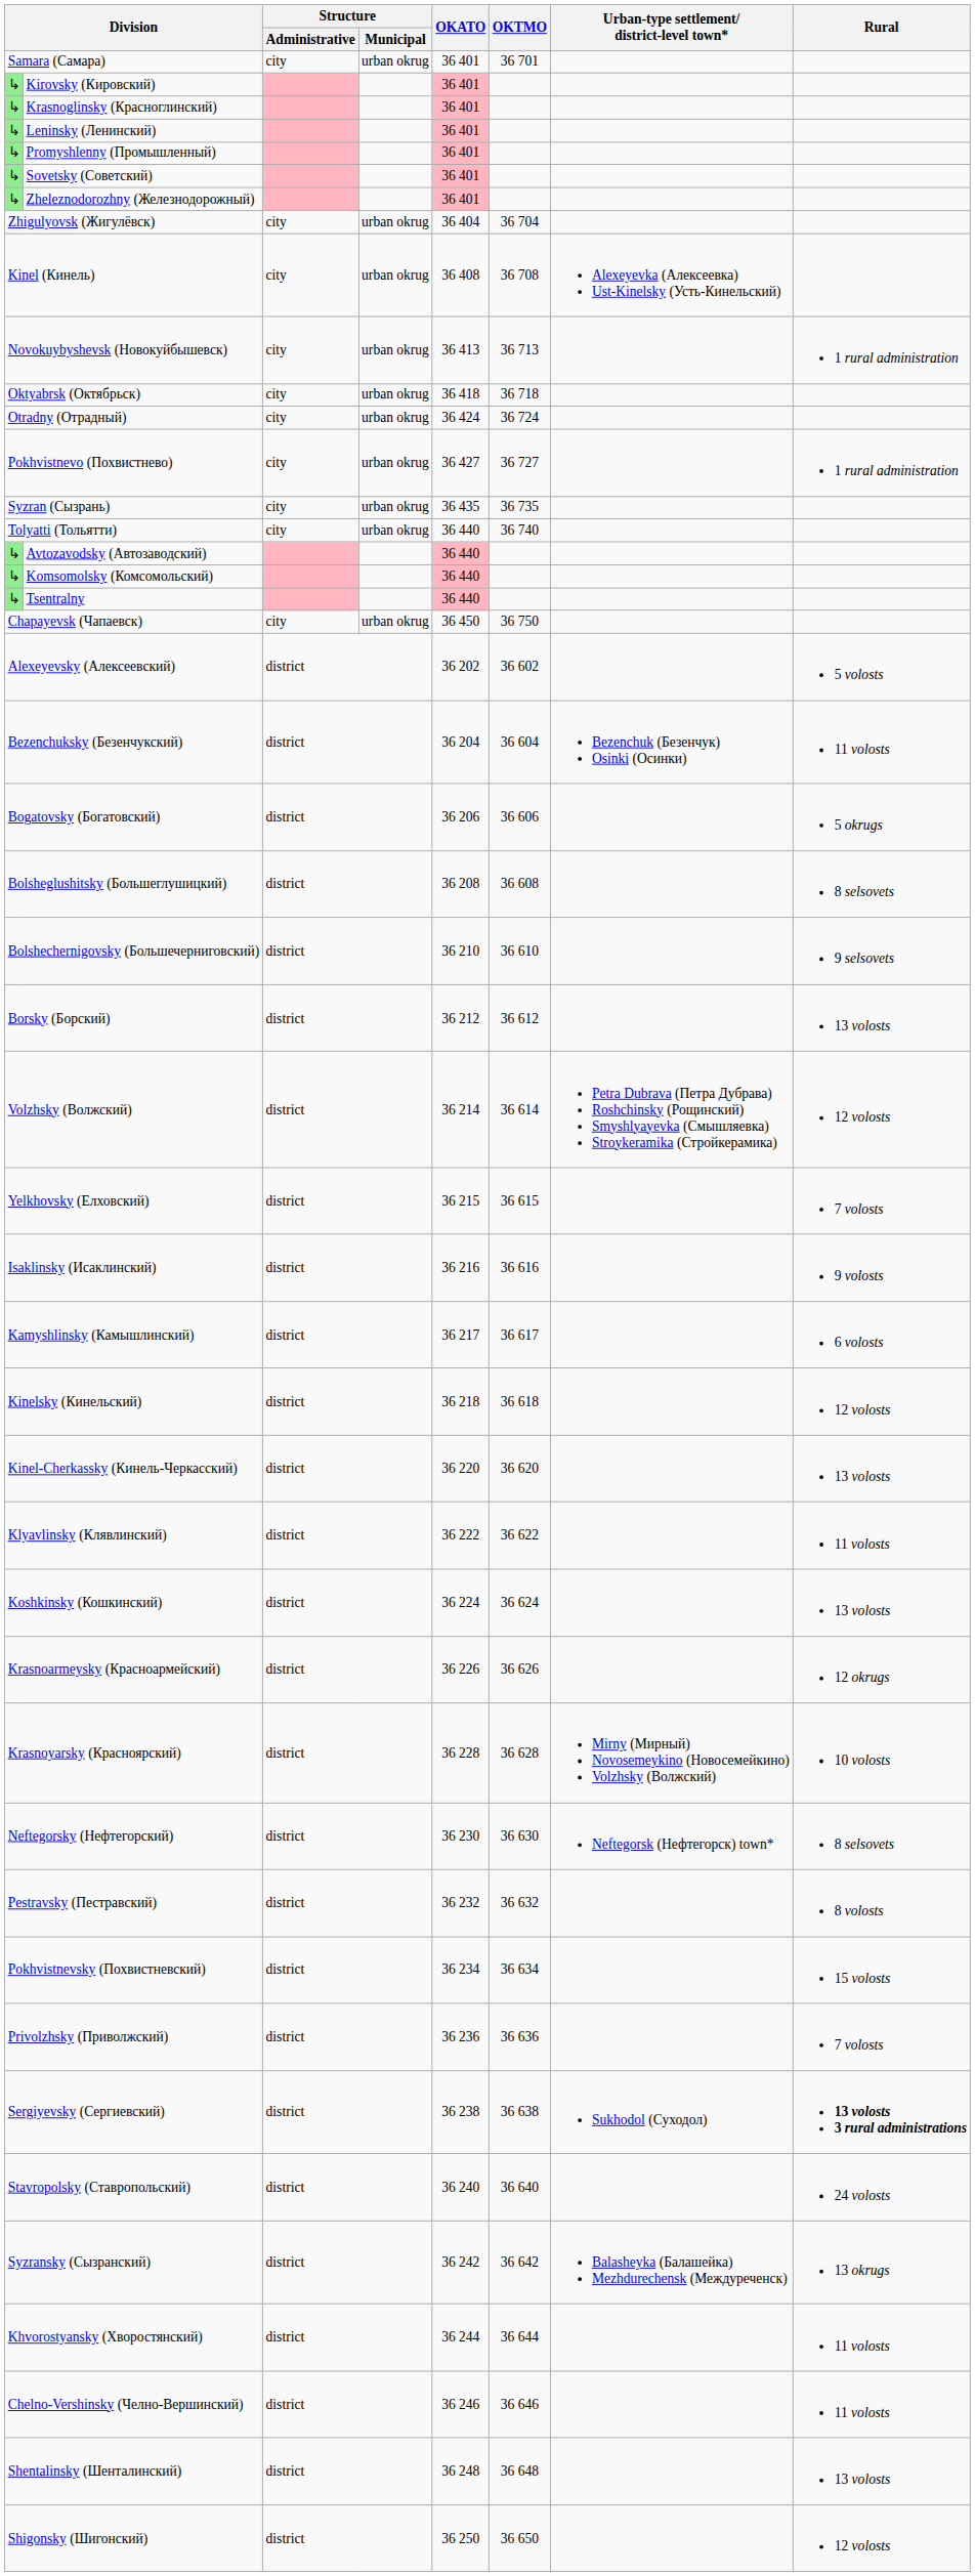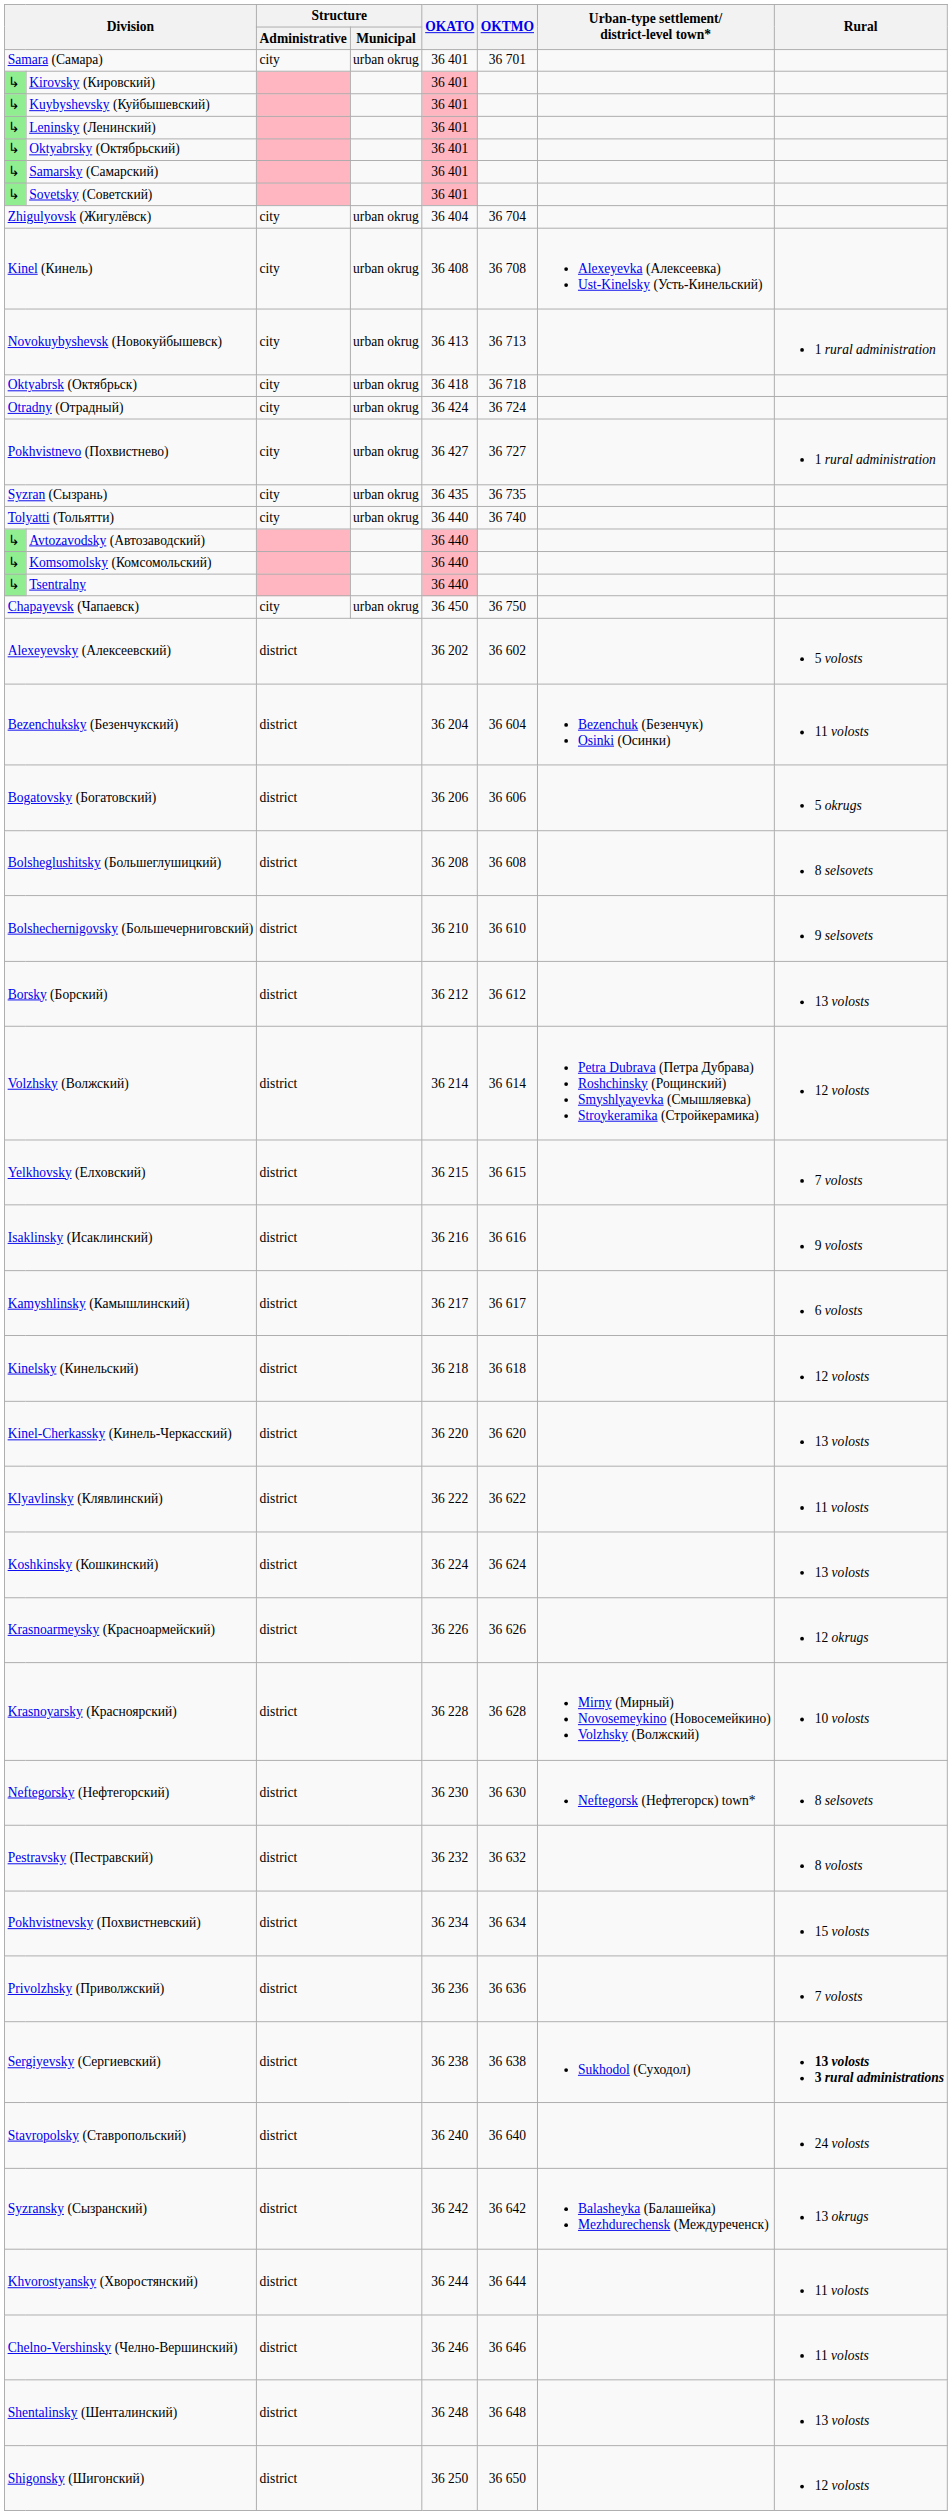 <table class="wikitable" style="padding: 24em 0; border: 1px #aaa solid; border-collapse: collapse; font-size: 90%;">
 <tr>
 <th colspan="2" rowspan="2">Division</th>
 <th colspan="2">Structure</th>
 <th rowspan="2"><a href='#'>OKATO</a></th>
 <th rowspan="2"><a href='#'>OKTMO</a></th>
 <th rowspan="2">Urban-type settlement/<br>district-level town*</th>
 <th rowspan="2">Rural</th>
 </tr>
 <tr>
 <th>Administrative</th>
 <th>Municipal</th>
 </tr>
 <tr>
 <td colspan="2"><a href='#'>Samara</a> (Самара)</td>
 <td>city</td>
 <td>urban okrug</td>
 <td align="center">36 401</td>
 <td align="center">36 701</td>
 <td></td>
 <td></td>
 </tr>
 <tr>
 <td bgcolor="lightgreen">↳</td>
 <td><a href='#'>Kirovsky</a> (Кировский)</td>
 <td bgcolor="lightpink"></td>
 <td></td>
 <td bgcolor="lightpink" align="center">36 401</td>
 <td></td>
 <td></td>
 <td></td>
 </tr>
 <tr>
 <td bgcolor="lightgreen">↳</td>
-<td><a href='#'>Krasnoglinsky</a> (Красноглинский)</td>
+<td><a href='#'>Kuybyshevsky</a> (Куйбышевский)</td>
 <td bgcolor="lightpink"></td>
 <td></td>
 <td bgcolor="lightpink" align="center">36 401</td>
 <td></td>
 <td></td>
 <td></td>
 </tr>
 <tr>
 <td bgcolor="lightgreen">↳</td>
 <td><a href='#'>Leninsky</a> (Ленинский)</td>
 <td bgcolor="lightpink"></td>
 <td></td>
 <td bgcolor="lightpink" align="center">36 401</td>
 <td></td>
 <td></td>
 <td></td>
 </tr>
 <tr>
 <td bgcolor="lightgreen">↳</td>
-<td><a href='#'>Promyshlenny</a> (Промышленный)</td>
+<td><a href='#'>Oktyabrsky</a> (Октябрьский)</td>
+<td bgcolor="lightpink"></td>
+<td></td>
+<td bgcolor="lightpink" align="center">36 401</td>
+<td></td>
+<td></td>
+<td></td>
+</tr>
+<tr>
+<td bgcolor="lightgreen">↳</td>
+<td><a href='#'>Samarsky</a> (Самарский)</td>
 <td bgcolor="lightpink"></td>
 <td></td>
 <td bgcolor="lightpink" align="center">36 401</td>
 <td></td>
 <td></td>
 <td></td>
 </tr>
 <tr>
 <td bgcolor="lightgreen">↳</td>
 <td><a href='#'>Sovetsky</a> (Советский)</td>
-<td bgcolor="lightpink"></td>
-<td></td>
-<td bgcolor="lightpink" align="center">36 401</td>
-<td></td>
-<td></td>
-<td></td>
-</tr>
-<tr>
-<td bgcolor="lightgreen">↳</td>
-<td><a href='#'>Zheleznodorozhny</a> (Железнодорожный)</td>
 <td bgcolor="lightpink"></td>
 <td></td>
 <td bgcolor="lightpink" align="center">36 401</td>
 <td></td>
 <td></td>
 <td></td>
 </tr>
 <tr>
 <td colspan="2"><a href='#'>Zhigulyovsk</a> (Жигулёвск)</td>
 <td>city</td>
 <td>urban okrug</td>
 <td align="center">36 404</td>
 <td align="center">36 704</td>
 <td></td>
 <td></td>
 </tr>
 <tr>
 <td colspan="2"><a href='#'>Kinel</a> (Кинель)</td>
 <td>city</td>
 <td>urban okrug</td>
 <td align="center">36 408</td>
 <td align="center">36 708</td>
 <td><br><ul><li><a href='#'>Alexeyevka</a> (Алексеевка)</li><li><a href='#'>Ust-Kinelsky</a> (Усть-Кинельский)</li></ul></td>
 <td></td>
 </tr>
 <tr>
 <td colspan="2"><a href='#'>Novokuybyshevsk</a> (Новокуйбышевск)</td>
 <td>city</td>
 <td>urban okrug</td>
 <td align="center">36 413</td>
 <td align="center">36 713</td>
 <td></td>
 <td><br><ul><li>1 <em>rural administration</em></li></ul></td>
 </tr>
 <tr>
 <td colspan="2"><a href='#'>Oktyabrsk</a> (Октябрьск)</td>
 <td>city</td>
 <td>urban okrug</td>
 <td align="center">36 418</td>
 <td align="center">36 718</td>
 <td></td>
 <td></td>
 </tr>
 <tr>
 <td colspan="2"><a href='#'>Otradny</a> (Отрадный)</td>
 <td>city</td>
 <td>urban okrug</td>
 <td align="center">36 424</td>
 <td align="center">36 724</td>
 <td></td>
 <td></td>
 </tr>
 <tr>
 <td colspan="2"><a href='#'>Pokhvistnevo</a> (Похвистнево)</td>
 <td>city</td>
 <td>urban okrug</td>
 <td align="center">36 427</td>
 <td align="center">36 727</td>
 <td></td>
 <td><br><ul><li>1 <em>rural administration</em></li></ul></td>
 </tr>
 <tr>
 <td colspan="2"><a href='#'>Syzran</a> (Сызрань)</td>
 <td>city</td>
 <td>urban okrug</td>
 <td align="center">36 435</td>
 <td align="center">36 735</td>
 <td></td>
 <td></td>
 </tr>
 <tr>
 <td colspan="2"><a href='#'>Tolyatti</a> (Тольятти)</td>
 <td>city</td>
 <td>urban okrug</td>
 <td align="center">36 440</td>
 <td align="center">36 740</td>
 <td></td>
 <td></td>
 </tr>
 <tr>
 <td bgcolor="lightgreen">↳</td>
 <td><a href='#'>Avtozavodsky</a> (Автозаводский)</td>
 <td bgcolor="lightpink"></td>
 <td></td>
 <td bgcolor="lightpink" align="center">36 440</td>
 <td></td>
 <td></td>
 <td></td>
 </tr>
 <tr>
 <td bgcolor="lightgreen">↳</td>
 <td><a href='#'>Komsomolsky</a> (Комсомольский)</td>
 <td bgcolor="lightpink"></td>
 <td></td>
 <td bgcolor="lightpink" align="center">36 440</td>
 <td></td>
 <td></td>
 <td></td>
 </tr>
 <tr>
 <td bgcolor="lightgreen">↳</td>
 <td><a href='#'>Tsentralny</a></td>
 <td bgcolor="lightpink"></td>
 <td></td>
 <td bgcolor="lightpink" align="center">36 440</td>
 <td></td>
 <td></td>
 <td></td>
 </tr>
 <tr>
 <td colspan="2"><a href='#'>Chapayevsk</a> (Чапаевск)</td>
 <td>city</td>
 <td>urban okrug</td>
 <td align="center">36 450</td>
 <td align="center">36 750</td>
 <td></td>
 <td></td>
 </tr>
 <tr>
 <td colspan="2"><a href='#'>Alexeyevsky</a> (Алексеевский)</td>
 <td colspan="2">district</td>
 <td align="center">36 202</td>
 <td align="center">36 602</td>
 <td></td>
 <td><br><ul><li>5 <em>volosts</em></li></ul></td>
 </tr>
 <tr>
 <td colspan="2"><a href='#'>Bezenchuksky</a> (Безенчукский)</td>
 <td colspan="2">district</td>
 <td align="center">36 204</td>
 <td align="center">36 604</td>
 <td><br><ul><li><a href='#'>Bezenchuk</a> (Безенчук)</li><li><a href='#'>Osinki</a> (Осинки)</li></ul></td>
 <td><br><ul><li>11 <em>volosts</em></li></ul></td>
 </tr>
 <tr>
 <td colspan="2"><a href='#'>Bogatovsky</a> (Богатовский)</td>
 <td colspan="2">district</td>
 <td align="center">36 206</td>
 <td align="center">36 606</td>
 <td></td>
 <td><br><ul><li>5 <em>okrugs</em></li></ul></td>
 </tr>
 <tr>
 <td colspan="2"><a href='#'>Bolsheglushitsky</a> (Большеглушицкий)</td>
 <td colspan="2">district</td>
 <td align="center">36 208</td>
 <td align="center">36 608</td>
 <td></td>
 <td><br><ul><li>8 <em>selsovets</em></li></ul></td>
 </tr>
 <tr>
 <td colspan="2"><a href='#'>Bolshechernigovsky</a> (Большечерниговский)</td>
 <td colspan="2">district</td>
 <td align="center">36 210</td>
 <td align="center">36 610</td>
 <td></td>
 <td><br><ul><li>9 <em>selsovets</em></li></ul></td>
 </tr>
 <tr>
 <td colspan="2"><a href='#'>Borsky</a> (Борский)</td>
 <td colspan="2">district</td>
 <td align="center">36 212</td>
 <td align="center">36 612</td>
 <td></td>
 <td><br><ul><li>13 <em>volosts</em></li></ul></td>
 </tr>
 <tr>
 <td colspan="2"><a href='#'>Volzhsky</a> (Волжский)</td>
 <td colspan="2">district</td>
 <td align="center">36 214</td>
 <td align="center">36 614</td>
 <td><br><ul><li><a href='#'>Petra Dubrava</a> (Петра Дубрава)</li><li><a href='#'>Roshchinsky</a> (Рощинский)</li><li><a href='#'>Smyshlyayevka</a> (Смышляевка)</li><li><a href='#'>Stroykeramika</a> (Стройкерамика)</li></ul></td>
 <td><br><ul><li>12 <em>volosts</em></li></ul></td>
 </tr>
 <tr>
 <td colspan="2"><a href='#'>Yelkhovsky</a> (Елховский)</td>
 <td colspan="2">district</td>
 <td align="center">36 215</td>
 <td align="center">36 615</td>
 <td></td>
 <td><br><ul><li>7 <em>volosts</em></li></ul></td>
 </tr>
 <tr>
 <td colspan="2"><a href='#'>Isaklinsky</a> (Исаклинский)</td>
 <td colspan="2">district</td>
 <td align="center">36 216</td>
 <td align="center">36 616</td>
 <td></td>
 <td><br><ul><li>9 <em>volosts</em></li></ul></td>
 </tr>
 <tr>
 <td colspan="2"><a href='#'>Kamyshlinsky</a> (Камышлинский)</td>
 <td colspan="2">district</td>
 <td align="center">36 217</td>
 <td align="center">36 617</td>
 <td></td>
 <td><br><ul><li>6 <em>volosts</em></li></ul></td>
 </tr>
 <tr>
 <td colspan="2"><a href='#'>Kinelsky</a> (Кинельский)</td>
 <td colspan="2">district</td>
 <td align="center">36 218</td>
 <td align="center">36 618</td>
 <td></td>
 <td><br><ul><li>12 <em>volosts</em></li></ul></td>
 </tr>
 <tr>
 <td colspan="2"><a href='#'>Kinel-Cherkassky</a> (Кинель-Черкасский)</td>
 <td colspan="2">district</td>
 <td align="center">36 220</td>
 <td align="center">36 620</td>
 <td></td>
 <td><br><ul><li>13 <em>volosts</em></li></ul></td>
 </tr>
 <tr>
 <td colspan="2"><a href='#'>Klyavlinsky</a> (Клявлинский)</td>
 <td colspan="2">district</td>
 <td align="center">36 222</td>
 <td align="center">36 622</td>
 <td></td>
 <td><br><ul><li>11 <em>volosts</em></li></ul></td>
 </tr>
 <tr>
 <td colspan="2"><a href='#'>Koshkinsky</a> (Кошкинский)</td>
 <td colspan="2">district</td>
 <td align="center">36 224</td>
 <td align="center">36 624</td>
 <td></td>
 <td><br><ul><li>13 <em>volosts</em></li></ul></td>
 </tr>
 <tr>
 <td colspan="2"><a href='#'>Krasnoarmeysky</a> (Красноармейский)</td>
 <td colspan="2">district</td>
 <td align="center">36 226</td>
 <td align="center">36 626</td>
 <td></td>
 <td><br><ul><li>12 <em>okrugs</em></li></ul></td>
 </tr>
 <tr>
 <td colspan="2"><a href='#'>Krasnoyarsky</a> (Красноярский)</td>
 <td colspan="2">district</td>
 <td align="center">36 228</td>
 <td align="center">36 628</td>
 <td><br><ul><li><a href='#'>Mirny</a> (Мирный)</li><li><a href='#'>Novosemeykino</a> (Новосемейкино)</li><li><a href='#'>Volzhsky</a> (Волжский)</li></ul></td>
 <td><br><ul><li>10 <em>volosts</em></li></ul></td>
 </tr>
 <tr>
 <td colspan="2"><a href='#'>Neftegorsky</a> (Нефтегорский)</td>
 <td colspan="2">district</td>
 <td align="center">36 230</td>
 <td align="center">36 630</td>
 <td><br><ul><li><a href='#'>Neftegorsk</a> (Нефтегорск) town*</li></ul></td>
 <td><br><ul><li>8 <em>selsovets</em></li></ul></td>
 </tr>
 <tr>
 <td colspan="2"><a href='#'>Pestravsky</a> (Пестравский)</td>
 <td colspan="2">district</td>
 <td align="center">36 232</td>
 <td align="center">36 632</td>
 <td></td>
 <td><br><ul><li>8 <em>volosts</em></li></ul></td>
 </tr>
 <tr>
 <td colspan="2"><a href='#'>Pokhvistnevsky</a> (Похвистневский)</td>
 <td colspan="2">district</td>
 <td align="center">36 234</td>
 <td align="center">36 634</td>
 <td></td>
 <td><br><ul><li>15 <em>volosts</em></li></ul></td>
 </tr>
 <tr>
 <td colspan="2"><a href='#'>Privolzhsky</a> (Приволжский)</td>
 <td colspan="2">district</td>
 <td align="center">36 236</td>
 <td align="center">36 636</td>
 <td></td>
 <td><br><ul><li>7 <em>volosts</em></li></ul></td>
 </tr>
 <tr>
 <td colspan="2"><a href='#'>Sergiyevsky</a> (Сергиевский)</td>
 <td colspan="2">district</td>
 <td align="center">36 238</td>
 <td align="center">36 638</td>
 <td><br><ul><li><a href='#'>Sukhodol</a> (Суходол)</li></ul></td>
 <td><strong><br><ul><li>13 <em>volosts</em></li><li>3 <em>rural administrations</em></li></ul></strong></td>
 </tr>
 <tr>
 <td colspan="2"><a href='#'>Stavropolsky</a> (Ставропольский)</td>
 <td colspan="2">district</td>
 <td align="center">36 240</td>
 <td align="center">36 640</td>
 <td></td>
 <td><br><ul><li>24 <em>volosts</em></li></ul></td>
 </tr>
 <tr>
 <td colspan="2"><a href='#'>Syzransky</a> (Сызранский)</td>
 <td colspan="2">district</td>
 <td align="center">36 242</td>
 <td align="center">36 642</td>
 <td><br><ul><li><a href='#'>Balasheyka</a> (Балашейка)</li><li><a href='#'>Mezhdurechensk</a> (Междуреченск)</li></ul></td>
 <td><br><ul><li>13 <em>okrugs</em></li></ul></td>
 </tr>
 <tr>
 <td colspan="2"><a href='#'>Khvorostyansky</a> (Хворостянский)</td>
 <td colspan="2">district</td>
 <td align="center">36 244</td>
 <td align="center">36 644</td>
 <td></td>
 <td><br><ul><li>11 <em>volosts</em></li></ul></td>
 </tr>
 <tr>
 <td colspan="2"><a href='#'>Chelno-Vershinsky</a> (Челно-Вершинский)</td>
 <td colspan="2">district</td>
 <td align="center">36 246</td>
 <td align="center">36 646</td>
 <td></td>
 <td><br><ul><li>11 <em>volosts</em></li></ul></td>
 </tr>
 <tr>
 <td colspan="2"><a href='#'>Shentalinsky</a> (Шенталинский)</td>
 <td colspan="2">district</td>
 <td align="center">36 248</td>
 <td align="center">36 648</td>
 <td></td>
 <td><br><ul><li>13 <em>volosts</em></li></ul></td>
 </tr>
 <tr>
 <td colspan="2"><a href='#'>Shigonsky</a> (Шигонский)</td>
 <td colspan="2">district</td>
 <td align="center">36 250</td>
 <td align="center">36 650</td>
 <td></td>
 <td><br><ul><li>12 <em>volosts</em></li></ul></td>
 </tr>
 </table>
